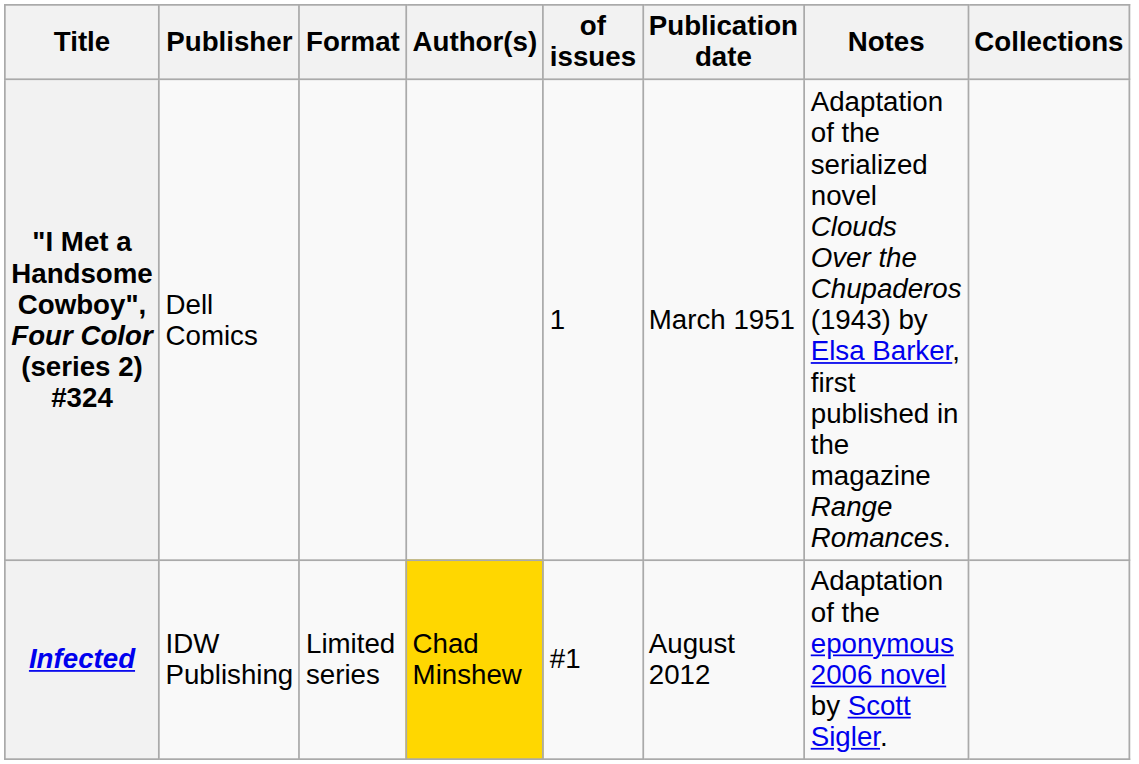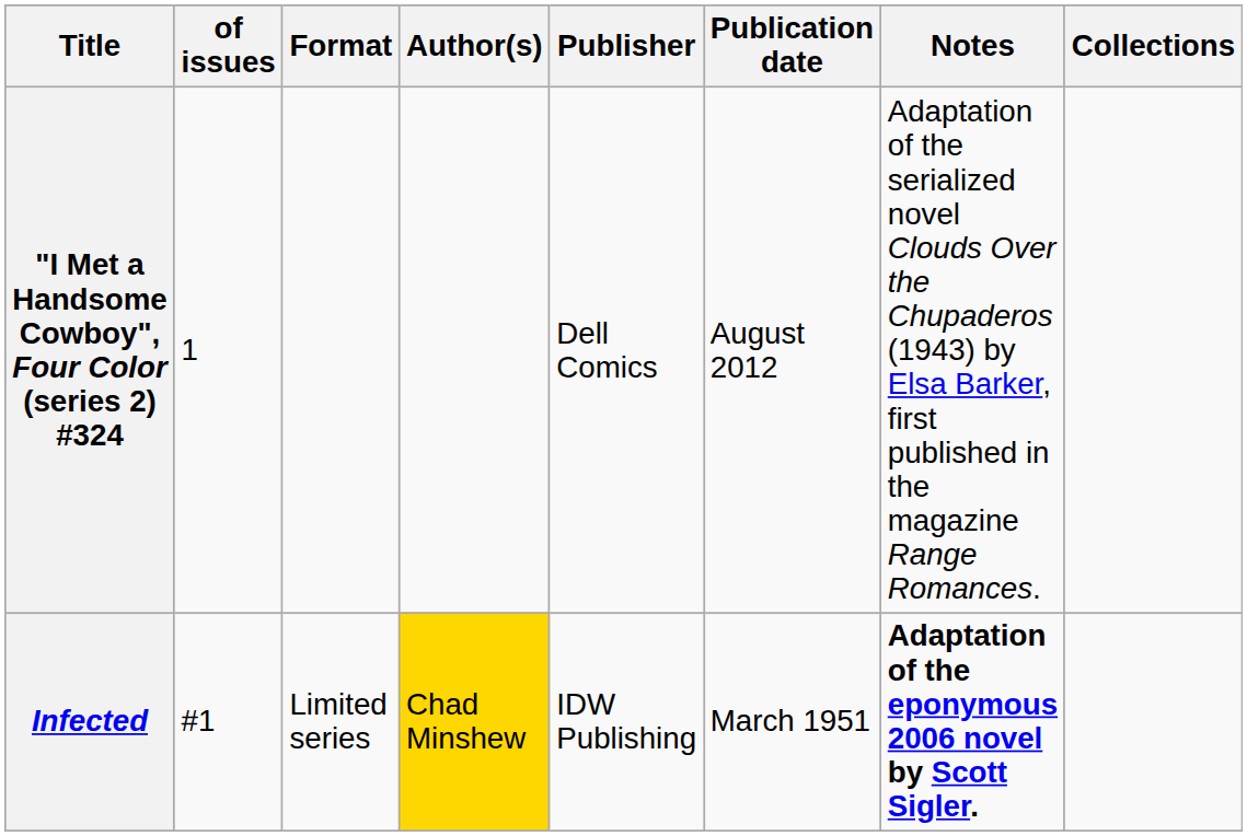 <table class="wikitable">
 <tr>
 <th>Title</th>
-<th style="width:125pt">Publisher</th>
+<th style="width:40pt"> of issues</th>
 <th style="width:75pt">Format</th>
 <th style="width:125pt">Author(s)</th>
-<th style="width:40pt"> of issues</th>
+<th style="width:125pt">Publisher</th>
 <th style="width:150pt">Publication date</th>
 <th style="width:175pt">Notes</th>
 <th>Collections</th>
 </tr>
 <tr>
 <th>"I Met a Handsome Cowboy", <em>Four Color</em> (series 2) #324</th>
-<td>Dell Comics</td>
+<td>1</td>
 <td></td>
 <td></td>
-<td>1</td>
-<td>March 1951</td>
+<td>Dell Comics</td>
+<td>August 2012</td>
 <td>Adaptation of the serialized novel <em>Clouds Over the Chupaderos</em> (1943) by <a href='#'>Elsa Barker</a>, first published in the magazine <em>Range Romances</em>.</td>
 <td></td>
 </tr>
 <tr>
 <th><em><a href='#'>Infected</a></em></th>
-<td>IDW Publishing</td>
+<td>#1</td>
 <td>Limited series </td>
 <td style="background: gold;">Chad Minshew</td>
-<td>#1</td>
-<td>August 2012</td>
-<td>Adaptation of the <a href='#'>eponymous 2006 novel</a> by <a href='#'>Scott Sigler</a>.</td>
+<td>IDW Publishing</td>
+<td>March 1951</td>
+<td><strong>Adaptation of the <a href='#'>eponymous 2006 novel</a> by <a href='#'>Scott Sigler</a>.</strong></td>
 <td></td>
 </tr>
 </table>
